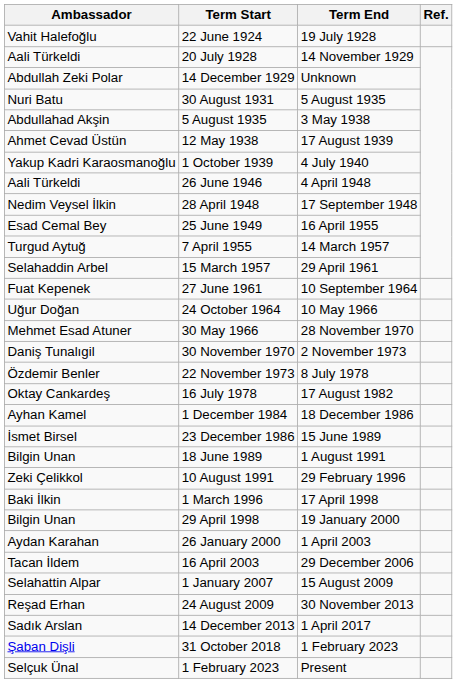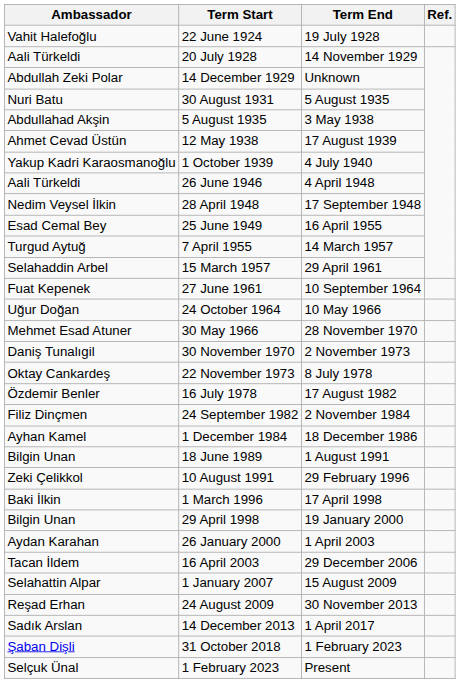 <table class="wikitable">
 <tr>
 <th>Ambassador</th>
 <th>Term Start</th>
 <th>Term End</th>
 <th>Ref.</th>
 </tr>
 <tr>
 <td>Vahit Halefoğlu</td>
 <td>22 June 1924</td>
 <td>19 July 1928</td>
 <td></td>
 </tr>
 <tr>
 <td>Aali Türkeldi</td>
 <td>20 July 1928</td>
 <td>14 November 1929</td>
 <td rowspan="11"></td>
 </tr>
 <tr>
 <td>Abdullah Zeki Polar</td>
 <td>14 December 1929</td>
 <td>Unknown</td>
 </tr>
 <tr>
 <td>Nuri Batu</td>
 <td>30 August 1931</td>
 <td>5 August 1935</td>
 </tr>
 <tr>
 <td>Abdullahad Akşin</td>
 <td>5 August 1935</td>
 <td>3 May 1938</td>
 </tr>
 <tr>
 <td>Ahmet Cevad Üstün</td>
 <td>12 May 1938</td>
 <td>17 August 1939</td>
 </tr>
 <tr>
 <td>Yakup Kadri Karaosmanoğlu</td>
 <td>1 October 1939</td>
 <td>4 July 1940</td>
 </tr>
 <tr>
 <td>Aali Türkeldi</td>
 <td>26 June 1946</td>
 <td>4 April 1948</td>
 </tr>
 <tr>
 <td>Nedim Veysel İlkin</td>
 <td>28 April 1948</td>
 <td>17 September 1948</td>
 </tr>
 <tr>
 <td>Esad Cemal Bey</td>
 <td>25 June 1949</td>
 <td>16 April 1955</td>
 </tr>
 <tr>
 <td>Turgud Aytuğ</td>
 <td>7 April 1955</td>
 <td>14 March 1957</td>
 </tr>
 <tr>
 <td>Selahaddin Arbel</td>
 <td>15 March 1957</td>
 <td>29 April 1961</td>
 </tr>
 <tr>
 <td>Fuat Kepenek</td>
 <td>27 June 1961</td>
 <td>10 September 1964</td>
 <td></td>
 </tr>
 <tr>
 <td>Uğur Doğan</td>
 <td>24 October 1964</td>
 <td>10 May 1966</td>
 <td></td>
 </tr>
 <tr>
 <td>Mehmet Esad Atuner</td>
 <td>30 May 1966</td>
 <td>28 November 1970</td>
 <td></td>
 </tr>
 <tr>
 <td>Daniş Tunalıgil</td>
 <td>30 November 1970</td>
 <td>2 November 1973</td>
 <td></td>
 </tr>
 <tr>
-<td>Özdemir Benler</td>
+<td>Oktay Cankardeş</td>
 <td>22 November 1973</td>
 <td>8 July 1978</td>
 <td></td>
 </tr>
 <tr>
-<td>Oktay Cankardeş</td>
+<td>Özdemir Benler</td>
 <td>16 July 1978</td>
 <td>17 August 1982</td>
+<td></td>
+</tr>
+<tr>
+<td>Filiz Dinçmen</td>
+<td>24 September 1982</td>
+<td>2 November 1984</td>
 <td></td>
 </tr>
 <tr>
 <td>Ayhan Kamel</td>
 <td>1 December 1984</td>
 <td>18 December 1986</td>
-<td></td>
-</tr>
-<tr>
-<td>İsmet Birsel</td>
-<td>23 December 1986</td>
-<td>15 June 1989</td>
 <td></td>
 </tr>
 <tr>
 <td>Bilgin Unan</td>
 <td>18 June 1989</td>
 <td>1 August 1991</td>
 <td></td>
 </tr>
 <tr>
 <td>Zeki Çelikkol</td>
 <td>10 August 1991</td>
 <td>29 February 1996</td>
 <td></td>
 </tr>
 <tr>
 <td>Baki İlkin</td>
 <td>1 March 1996</td>
 <td>17 April 1998</td>
 <td></td>
 </tr>
 <tr>
 <td>Bilgin Unan</td>
 <td>29 April 1998</td>
 <td>19 January 2000</td>
 <td></td>
 </tr>
 <tr>
 <td>Aydan Karahan</td>
 <td>26 January 2000</td>
 <td>1 April 2003</td>
 <td></td>
 </tr>
 <tr>
 <td>Tacan İldem</td>
 <td>16 April 2003</td>
 <td>29 December 2006</td>
 <td></td>
 </tr>
 <tr>
 <td>Selahattin Alpar</td>
 <td>1 January 2007</td>
 <td>15 August 2009</td>
 <td></td>
 </tr>
 <tr>
 <td>Reşad Erhan</td>
 <td>24 August 2009</td>
 <td>30 November 2013</td>
 <td></td>
 </tr>
 <tr>
 <td>Sadık Arslan</td>
 <td>14 December 2013</td>
 <td>1 April 2017</td>
 <td></td>
 </tr>
 <tr>
 <td><a href='#'>Şaban Dişli</a></td>
 <td>31 October 2018</td>
 <td>1 February 2023</td>
 <td></td>
 </tr>
 <tr>
 <td>Selçuk Ünal</td>
 <td>1 February 2023</td>
 <td>Present</td>
 <td></td>
 </tr>
 </table>
